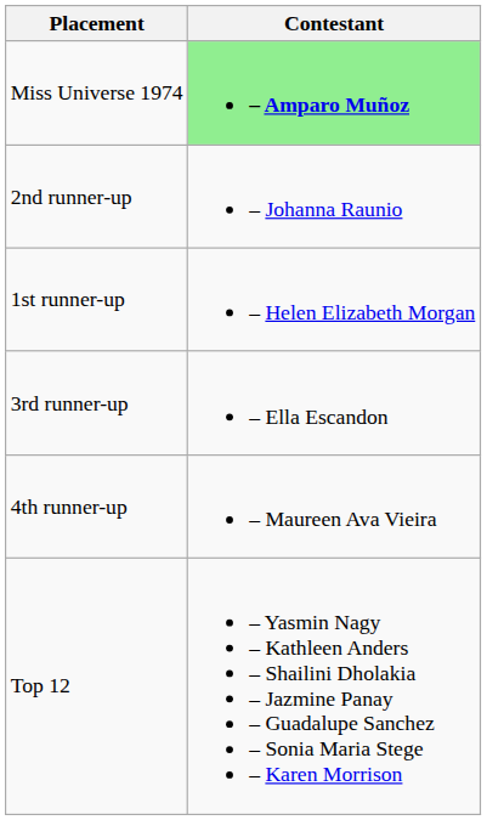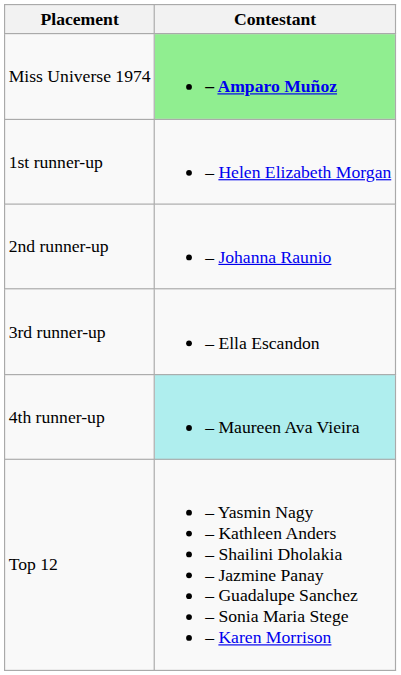 <table class="wikitable sortable" style="font-size:95%;">
 <tr>
 <th>Placement</th>
 <th>Contestant</th>
 </tr>
 <tr>
 <td>Miss Universe 1974</td>
 <td style="background: lightgreen;"><br><ul><li><strong> – <a href='#'>Amparo Muñoz</a></strong></li></ul></td>
 </tr>
 <tr>
+<td>1st runner-up</td>
+<td><br><ul><li> – <a href='#'>Helen Elizabeth Morgan</a></li></ul></td>
+</tr>
+<tr>
 <td>2nd runner-up</td>
 <td><br><ul><li> – <a href='#'>Johanna Raunio</a></li></ul></td>
-</tr>
-<tr>
-<td>1st runner-up</td>
-<td><br><ul><li> – <a href='#'>Helen Elizabeth Morgan</a></li></ul></td>
 </tr>
 <tr>
 <td>3rd runner-up</td>
 <td><br><ul><li> – Ella Escandon</li></ul></td>
 </tr>
 <tr>
 <td>4th runner-up</td>
-<td><br><ul><li> – Maureen Ava Vieira</li></ul></td>
+<td style="background: paleturquoise;"><br><ul><li> – Maureen Ava Vieira</li></ul></td>
 </tr>
 <tr>
 <td>Top 12</td>
 <td><br><ul><li> – Yasmin Nagy</li><li> – Kathleen Anders</li><li> – Shailini Dholakia</li><li> – Jazmine Panay</li><li> – Guadalupe Sanchez</li><li> – Sonia Maria Stege</li><li> – <a href='#'>Karen Morrison</a></li></ul></td>
 </tr>
 </table>
